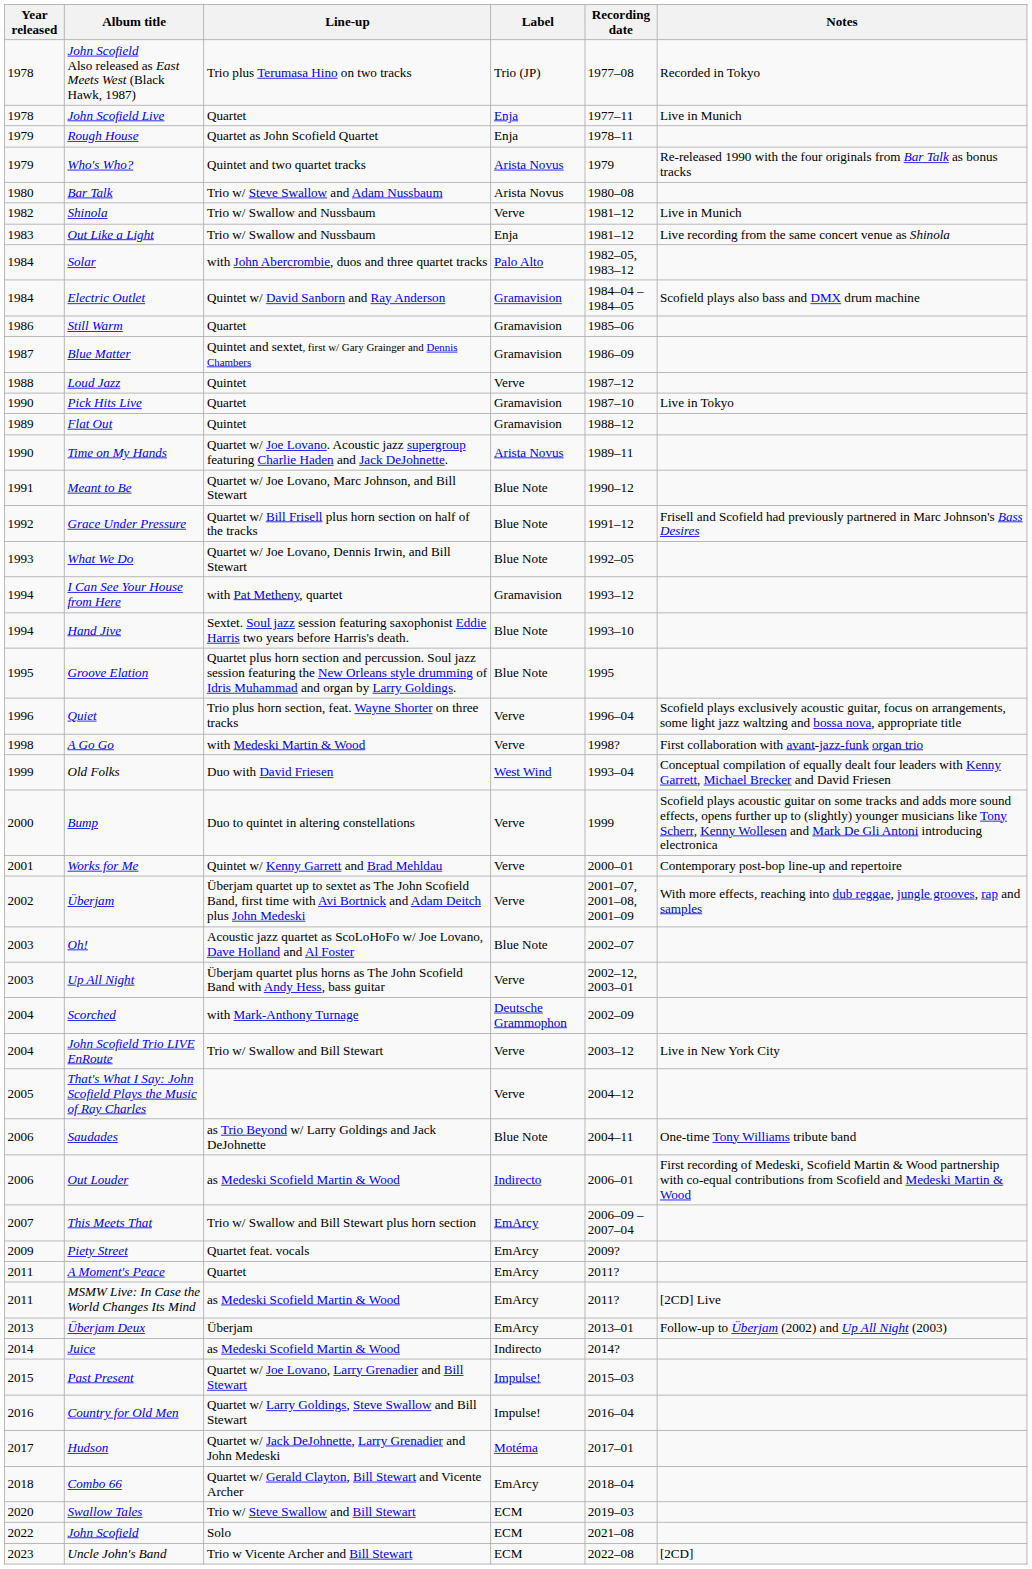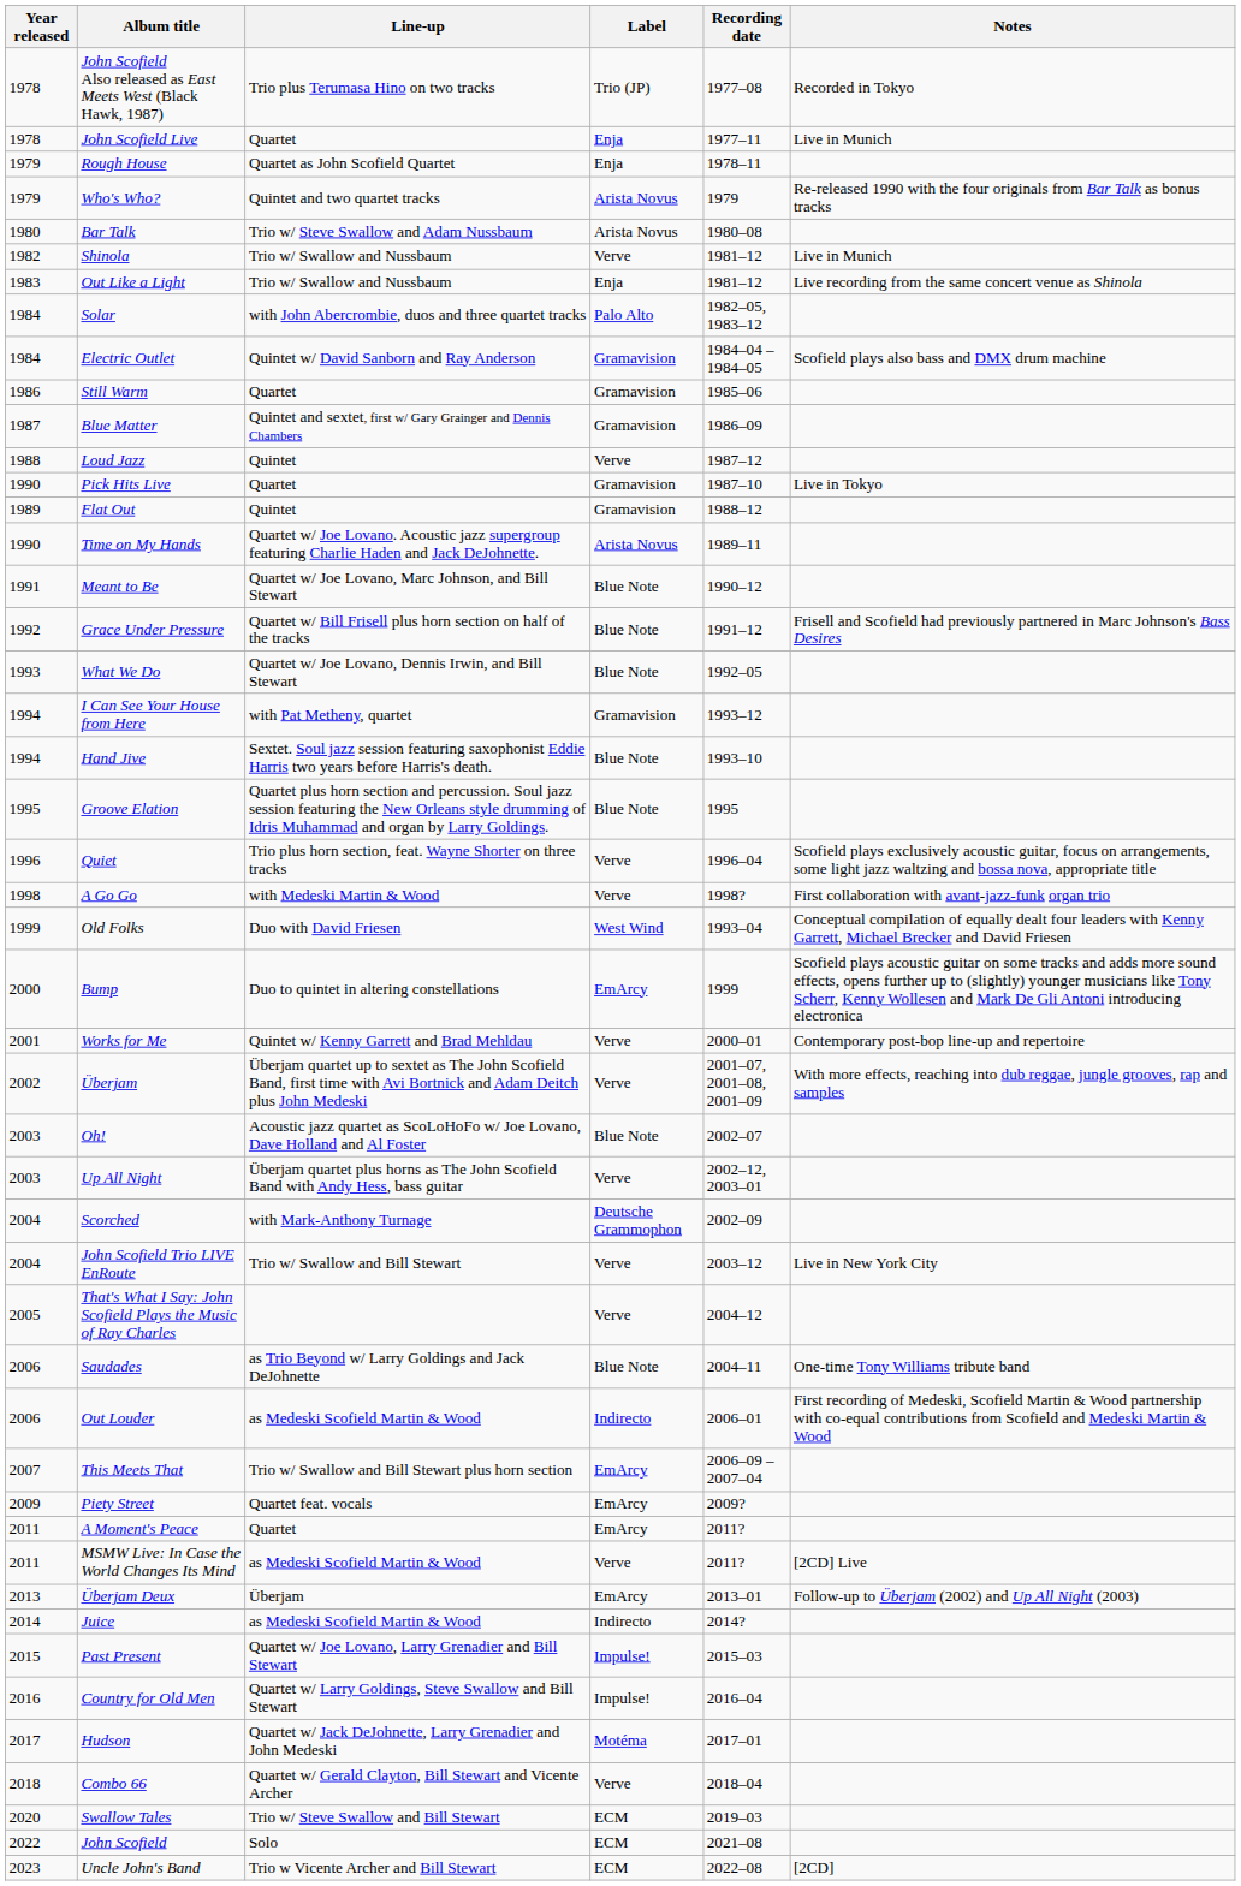 <table class="wikitable sortable">
 <tr>
 <th>Year released</th>
 <th>Album title</th>
 <th>Line-up</th>
 <th>Label</th>
 <th>Recording date</th>
 <th>Notes</th>
 </tr>
 <tr>
 <td>1978</td>
 <td><em><a href='#'>John Scofield</a></em><br> Also released as <em>East Meets West</em> (Black Hawk, 1987)</td>
 <td>Trio plus <a href='#'>Terumasa Hino</a> on two tracks</td>
 <td>Trio (JP)</td>
 <td>1977–08</td>
 <td>Recorded in Tokyo</td>
 </tr>
 <tr>
 <td>1978</td>
 <td><em><a href='#'>John Scofield Live</a></em></td>
 <td>Quartet</td>
 <td><a href='#'>Enja</a></td>
 <td>1977–11</td>
 <td>Live in Munich</td>
 </tr>
 <tr>
 <td>1979</td>
 <td><em><a href='#'>Rough House</a></em></td>
 <td>Quartet as John Scofield Quartet</td>
 <td>Enja</td>
 <td>1978–11</td>
 <td></td>
 </tr>
 <tr>
 <td>1979</td>
 <td><em><a href='#'>Who's Who?</a></em></td>
 <td>Quintet and two quartet tracks</td>
 <td><a href='#'>Arista Novus</a></td>
 <td>1979</td>
 <td>Re-released 1990 with the four originals from <em><a href='#'>Bar Talk</a></em> as bonus tracks</td>
 </tr>
 <tr>
 <td>1980</td>
 <td><em><a href='#'>Bar Talk</a></em></td>
 <td>Trio w/ <a href='#'>Steve Swallow</a> and <a href='#'>Adam Nussbaum</a></td>
 <td>Arista Novus</td>
 <td>1980–08</td>
 <td></td>
 </tr>
 <tr>
 <td>1982</td>
 <td><em><a href='#'>Shinola</a></em></td>
 <td>Trio w/ Swallow and Nussbaum</td>
 <td>Verve</td>
 <td>1981–12</td>
 <td>Live in Munich</td>
 </tr>
 <tr>
 <td>1983</td>
 <td><em><a href='#'>Out Like a Light</a></em></td>
 <td>Trio w/ Swallow and Nussbaum</td>
 <td>Enja</td>
 <td>1981–12</td>
 <td>Live recording from the same concert venue as <em>Shinola</em></td>
 </tr>
 <tr>
 <td>1984</td>
 <td><em><a href='#'>Solar</a></em></td>
 <td>with <a href='#'>John Abercrombie</a>, duos and three quartet tracks</td>
 <td><a href='#'>Palo Alto</a></td>
 <td>1982–05,<br> 1983–12</td>
 </tr>
 <tr>
 <td>1984</td>
 <td><em><a href='#'>Electric Outlet</a></em></td>
 <td>Quintet w/ <a href='#'>David Sanborn</a> and <a href='#'>Ray Anderson</a></td>
 <td><a href='#'>Gramavision</a></td>
 <td>1984–04 –<br> 1984–05</td>
 <td>Scofield plays also bass and <a href='#'>DMX</a> drum machine</td>
 </tr>
 <tr>
 <td>1986</td>
 <td><em><a href='#'>Still Warm</a></em></td>
 <td>Quartet</td>
 <td>Gramavision</td>
 <td>1985–06</td>
 <td></td>
 </tr>
 <tr>
 <td>1987</td>
 <td><em><a href='#'>Blue Matter</a></em></td>
 <td>Quintet and sextet<small>, first w/ Gary Grainger and <a href='#'>Dennis Chambers</a></small></td>
 <td>Gramavision</td>
 <td>1986–09</td>
 <td></td>
 </tr>
 <tr>
 <td>1988</td>
 <td><em><a href='#'>Loud Jazz</a></em></td>
 <td>Quintet</td>
 <td>Verve</td>
 <td>1987–12</td>
 <td></td>
 </tr>
 <tr>
 <td>1990</td>
 <td><em><a href='#'>Pick Hits Live</a></em></td>
 <td>Quartet</td>
 <td>Gramavision</td>
 <td>1987–10</td>
 <td>Live in Tokyo</td>
 </tr>
 <tr>
 <td>1989</td>
 <td><em><a href='#'>Flat Out</a></em></td>
 <td>Quintet</td>
 <td>Gramavision</td>
 <td>1988–12</td>
 <td></td>
 </tr>
 <tr>
 <td>1990</td>
 <td><em><a href='#'>Time on My Hands</a></em></td>
 <td>Quartet w/ <a href='#'>Joe Lovano</a>. Acoustic jazz <a href='#'>supergroup</a> featuring <a href='#'>Charlie Haden</a> and <a href='#'>Jack DeJohnette</a>.</td>
 <td><a href='#'>Arista Novus</a></td>
 <td>1989–11</td>
 <td></td>
 </tr>
 <tr>
 <td>1991</td>
 <td><em><a href='#'>Meant to Be</a></em></td>
 <td>Quartet w/ Joe Lovano, Marc Johnson, and Bill Stewart</td>
 <td>Blue Note</td>
 <td>1990–12</td>
 <td></td>
 </tr>
 <tr>
 <td>1992</td>
 <td><em><a href='#'>Grace Under Pressure</a></em></td>
 <td>Quartet w/ <a href='#'>Bill Frisell</a> plus horn section on half of the tracks</td>
 <td>Blue Note</td>
 <td>1991–12</td>
 <td>Frisell and Scofield had previously partnered in Marc Johnson's <em><a href='#'>Bass Desires</a></em></td>
 </tr>
 <tr>
 <td>1993</td>
 <td><em><a href='#'>What We Do</a></em></td>
 <td>Quartet w/ Joe Lovano, Dennis Irwin, and Bill Stewart</td>
 <td>Blue Note</td>
 <td>1992–05</td>
 <td></td>
 </tr>
 <tr>
 <td>1994</td>
 <td><em><a href='#'>I Can See Your House from Here</a></em></td>
 <td>with <a href='#'>Pat Metheny</a>, quartet</td>
 <td>Gramavision</td>
 <td>1993–12</td>
 <td></td>
 </tr>
 <tr>
 <td>1994</td>
 <td><em><a href='#'>Hand Jive</a></em></td>
 <td>Sextet. <a href='#'>Soul jazz</a> session featuring saxophonist <a href='#'>Eddie Harris</a> two years before Harris's death.</td>
 <td>Blue Note</td>
 <td>1993–10</td>
 <td></td>
 </tr>
 <tr>
 <td>1995</td>
 <td><em><a href='#'>Groove Elation</a></em></td>
 <td>Quartet plus horn section and percussion. Soul jazz session featuring the <a href='#'>New Orleans style drumming</a> of <a href='#'>Idris Muhammad</a> and organ by <a href='#'>Larry Goldings</a>.</td>
 <td>Blue Note</td>
 <td>1995</td>
 <td></td>
 </tr>
 <tr>
 <td>1996</td>
 <td><em><a href='#'>Quiet</a></em></td>
 <td>Trio plus horn section, feat. <a href='#'>Wayne Shorter</a> on three tracks</td>
 <td>Verve</td>
 <td>1996–04</td>
 <td>Scofield plays exclusively acoustic guitar, focus on arrangements, some light jazz waltzing and <a href='#'>bossa nova</a>, appropriate title</td>
 </tr>
 <tr>
 <td>1998</td>
 <td><em><a href='#'>A Go Go</a></em></td>
 <td>with <a href='#'>Medeski Martin & Wood</a></td>
 <td>Verve</td>
 <td>1998?</td>
 <td>First collaboration with <a href='#'>avant</a>-<a href='#'>jazz-funk</a> <a href='#'>organ trio</a></td>
 </tr>
 <tr>
 <td>1999</td>
 <td><em>Old Folks</em></td>
 <td>Duo with <a href='#'>David Friesen</a></td>
 <td><a href='#'>West Wind</a></td>
 <td>1993–04</td>
 <td>Conceptual compilation of equally dealt four leaders with <a href='#'>Kenny Garrett</a>, <a href='#'>Michael Brecker</a> and David Friesen</td>
 </tr>
 <tr>
 <td>2000</td>
 <td><em><a href='#'>Bump</a></em></td>
 <td>Duo to quintet in altering constellations</td>
-<td>Verve</td>
+<td><a href='#'>EmArcy</a></td>
 <td>1999 </td>
 <td>Scofield plays acoustic guitar on some tracks and adds more sound effects, opens further up to (slightly) younger musicians like <a href='#'>Tony Scherr</a>, <a href='#'>Kenny Wollesen</a> and <a href='#'>Mark De Gli Antoni</a> introducing electronica</td>
 </tr>
 <tr>
 <td>2001</td>
 <td><em><a href='#'>Works for Me</a></em></td>
 <td>Quintet w/ <a href='#'>Kenny Garrett</a> and <a href='#'>Brad Mehldau</a></td>
 <td>Verve</td>
 <td>2000–01</td>
 <td>Contemporary post-bop line-up and repertoire</td>
 </tr>
 <tr>
 <td>2002</td>
 <td><em><a href='#'>Überjam</a></em></td>
 <td>Überjam quartet up to sextet as The John Scofield Band, first time with <a href='#'>Avi Bortnick</a> and <a href='#'>Adam Deitch</a> plus <a href='#'>John Medeski</a></td>
 <td>Verve</td>
 <td>2001–07,<br> 2001–08,<br> 2001–09</td>
 <td>With more effects, reaching into <a href='#'>dub reggae</a>, <a href='#'>jungle grooves</a>, <a href='#'>rap</a> and <a href='#'>samples</a></td>
 </tr>
 <tr>
 <td>2003</td>
 <td><em><a href='#'>Oh!</a></em></td>
 <td>Acoustic jazz quartet as ScoLoHoFo w/ Joe Lovano, <a href='#'>Dave Holland</a> and <a href='#'>Al Foster</a></td>
 <td>Blue Note</td>
 <td>2002–07</td>
 <td></td>
 </tr>
 <tr>
 <td>2003</td>
 <td><em><a href='#'>Up All Night</a></em></td>
 <td>Überjam quartet plus horns as The John Scofield Band with <a href='#'>Andy Hess</a>, bass guitar</td>
 <td>Verve</td>
 <td>2002–12,<br> 2003–01</td>
 <td></td>
 </tr>
 <tr>
 <td>2004</td>
 <td><em><a href='#'>Scorched</a></em></td>
 <td>with <a href='#'>Mark-Anthony Turnage</a></td>
 <td><a href='#'>Deutsche Grammophon</a></td>
 <td>2002–09</td>
 <td></td>
 </tr>
 <tr>
 <td>2004</td>
 <td><em><a href='#'>John Scofield Trio LIVE EnRoute</a></em></td>
 <td>Trio w/ Swallow and Bill Stewart</td>
 <td>Verve</td>
 <td>2003–12</td>
 <td>Live in New York City</td>
 </tr>
 <tr>
 <td>2005</td>
 <td><em><a href='#'>That's What I Say: John Scofield Plays the Music of Ray Charles</a></em></td>
 <td></td>
 <td>Verve</td>
 <td>2004–12</td>
 <td></td>
 </tr>
 <tr>
 <td>2006</td>
 <td><em><a href='#'>Saudades</a></em></td>
 <td>as <a href='#'>Trio Beyond</a> w/ Larry Goldings and Jack DeJohnette</td>
 <td>Blue Note</td>
 <td>2004–11</td>
 <td>One-time <a href='#'>Tony Williams</a> tribute band</td>
 </tr>
 <tr>
 <td>2006</td>
 <td><em><a href='#'>Out Louder</a></em></td>
 <td>as <a href='#'>Medeski Scofield Martin & Wood</a></td>
 <td><a href='#'>Indirecto</a></td>
 <td>2006–01</td>
 <td>First recording of Medeski, Scofield Martin & Wood partnership with co-equal contributions from Scofield and <a href='#'>Medeski Martin & Wood</a></td>
 </tr>
 <tr>
 <td>2007</td>
 <td><em><a href='#'>This Meets That</a></em></td>
 <td>Trio w/ Swallow and Bill Stewart plus horn section</td>
 <td><a href='#'>EmArcy</a></td>
 <td>2006–09 –<br> 2007–04</td>
 <td></td>
 </tr>
 <tr>
 <td>2009</td>
 <td><em><a href='#'>Piety Street</a></em></td>
 <td>Quartet feat. vocals</td>
 <td>EmArcy</td>
 <td>2009?</td>
 <td></td>
 </tr>
 <tr>
 <td>2011</td>
 <td><em><a href='#'>A Moment's Peace</a></em></td>
 <td>Quartet</td>
 <td>EmArcy</td>
 <td>2011?</td>
 <td></td>
 </tr>
 <tr>
 <td>2011</td>
 <td><em>MSMW Live: In Case the World Changes Its Mind</em></td>
 <td>as <a href='#'>Medeski Scofield Martin & Wood</a></td>
-<td>EmArcy</td>
+<td>Verve</td>
 <td>2011?</td>
 <td>[2CD] Live</td>
 </tr>
 <tr>
 <td>2013</td>
 <td><em><a href='#'>Überjam Deux</a></em></td>
 <td>Überjam</td>
 <td>EmArcy</td>
 <td>2013–01</td>
 <td>Follow-up to <em><a href='#'>Überjam</a></em> (2002) and <em><a href='#'>Up All Night</a></em> (2003)</td>
 </tr>
 <tr>
 <td>2014</td>
 <td><em><a href='#'>Juice</a></em></td>
 <td>as <a href='#'>Medeski Scofield Martin & Wood</a></td>
 <td>Indirecto</td>
 <td>2014?</td>
 <td></td>
 </tr>
 <tr>
 <td>2015</td>
 <td><em><a href='#'>Past Present</a></em></td>
 <td>Quartet w/ <a href='#'>Joe Lovano</a>, <a href='#'>Larry Grenadier</a> and <a href='#'>Bill Stewart</a></td>
 <td><a href='#'>Impulse!</a></td>
 <td>2015–03</td>
 <td></td>
 </tr>
 <tr>
 <td>2016</td>
 <td><em><a href='#'>Country for Old Men</a></em></td>
 <td>Quartet w/ <a href='#'>Larry Goldings</a>, <a href='#'>Steve Swallow</a> and Bill Stewart</td>
 <td>Impulse!</td>
 <td>2016–04</td>
 <td></td>
 </tr>
 <tr>
 <td>2017</td>
 <td><em><a href='#'>Hudson</a></em></td>
 <td>Quartet w/ <a href='#'>Jack DeJohnette</a>, <a href='#'>Larry Grenadier</a> and John Medeski</td>
 <td><a href='#'>Motéma</a></td>
 <td>2017–01</td>
 <td></td>
 </tr>
 <tr>
 <td>2018</td>
 <td><em><a href='#'>Combo 66</a></em></td>
 <td>Quartet w/ <a href='#'>Gerald Clayton</a>, <a href='#'>Bill Stewart</a> and Vicente Archer</td>
-<td>EmArcy</td>
+<td>Verve</td>
 <td>2018–04</td>
 <td></td>
 </tr>
 <tr>
 <td>2020</td>
 <td><em><a href='#'>Swallow Tales</a></em></td>
 <td>Trio w/ <a href='#'>Steve Swallow</a> and <a href='#'>Bill Stewart</a></td>
 <td>ECM</td>
 <td>2019–03</td>
 <td></td>
 </tr>
 <tr>
 <td>2022</td>
 <td><em><a href='#'>John Scofield</a></em></td>
 <td>Solo</td>
 <td>ECM</td>
 <td>2021–08</td>
 <td></td>
 </tr>
 <tr>
 <td>2023</td>
 <td><em>Uncle John's Band</em></td>
 <td>Trio w Vicente Archer and <a href='#'>Bill Stewart</a></td>
 <td>ECM</td>
 <td>2022–08</td>
 <td>[2CD]</td>
 </tr>
 </table>
